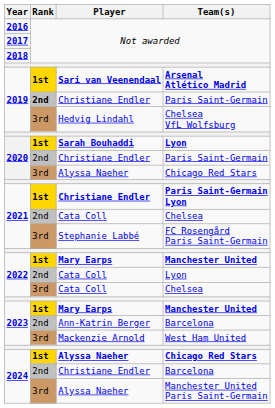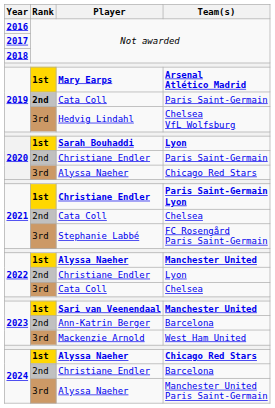 <table class="wikitable">
 <tr>
 <th>Year</th>
 <th>Rank</th>
 <th>Player</th>
 <th>Team(s)</th>
 </tr>
 <tr>
 <td><strong><a href='#'>2016</a></strong></td>
 <td colspan="4" rowspan=3 align=center><em>Not awarded</em></td>
 </tr>
 <tr>
 <td><strong><a href='#'>2017</a></strong></td>
 </tr>
 <tr>
 <td><strong><a href='#'>2018</a></strong></td>
 </tr>
 <tr>
 <th colspan="5"></th>
 </tr>
 <tr>
 <td rowspan="3"><strong><a href='#'>2019</a></strong></td>
 <td scope=col style="background-color: gold"><strong>1st</strong></td>
-<td> <strong><a href='#'>Sari van Veenendaal</a></strong></td>
+<td> <strong><a href='#'>Mary Earps</a></strong></td>
 <td> <strong><a href='#'>Arsenal</a></strong><br> <strong><a href='#'>Atlético Madrid</a></strong></td>
 </tr>
 <tr>
 <td scope=col style="background-color: silver"><strong>2nd</strong></td>
-<td> <a href='#'>Christiane Endler</a></td>
+<td> <a href='#'>Cata Coll</a></td>
 <td> <a href='#'>Paris Saint-Germain</a></td>
 </tr>
 <tr>
 <td scope=col style="background-color: #cc9966">3rd</td>
 <td> <a href='#'>Hedvig Lindahl</a></td>
 <td> <a href='#'>Chelsea</a><br> <a href='#'>VfL Wolfsburg</a></td>
 </tr>
 <tr>
 <th colspan="5"></th>
 </tr>
 <tr>
 <th rowspan="3"><a href='#'>2020</a></th>
 <td scope=col style="background-color: gold"><strong>1st</strong></td>
 <td> <strong><a href='#'>Sarah Bouhaddi</a></strong></td>
 <td> <strong><a href='#'>Lyon</a></strong></td>
 </tr>
 <tr>
 <td scope=col style="background-color: silver">2nd</td>
 <td> <a href='#'>Christiane Endler</a></td>
 <td> <a href='#'>Paris Saint-Germain</a></td>
 </tr>
 <tr>
 <td scope=col style="background-color: #cc9966">3rd</td>
 <td> <a href='#'>Alyssa Naeher</a></td>
 <td> <a href='#'>Chicago Red Stars</a></td>
 </tr>
 <tr>
 <th colspan="5"></th>
 </tr>
 <tr>
 <td rowspan="3"><strong><a href='#'>2021</a></strong></td>
 <td scope=col style="background-color: gold"><strong>1st</strong></td>
 <td> <strong><a href='#'>Christiane Endler</a></strong></td>
 <td> <strong><a href='#'>Paris Saint-Germain</a></strong><br> <strong><a href='#'>Lyon</a></strong></td>
 </tr>
 <tr>
 <td scope=col style="background-color: silver">2nd</td>
 <td> <a href='#'>Cata Coll</a></td>
 <td> <a href='#'>Chelsea</a></td>
 </tr>
 <tr>
 <td scope=col style="background-color: #cc9966">3rd</td>
 <td> <a href='#'>Stephanie Labbé</a></td>
 <td> <a href='#'>FC Rosengård</a><br> <a href='#'>Paris Saint-Germain</a></td>
 </tr>
 <tr>
 <th colspan="5"></th>
 </tr>
 <tr>
 <td rowspan="3"><strong><a href='#'>2022</a></strong></td>
 <td scope=col style="background-color: gold"><strong>1st</strong></td>
-<td> <strong><a href='#'>Mary Earps</a></strong></td>
+<td> <strong><a href='#'>Alyssa Naeher</a></strong></td>
 <td> <strong><a href='#'>Manchester United</a></strong></td>
 </tr>
 <tr>
 <td scope=col style="background-color: silver">2nd</td>
-<td> <a href='#'>Cata Coll</a></td>
+<td> <a href='#'>Christiane Endler</a></td>
 <td> <a href='#'>Lyon</a></td>
 </tr>
 <tr>
 <td scope=col style="background-color: #cc9966">3rd</td>
 <td> <a href='#'>Cata Coll</a></td>
 <td> <a href='#'>Chelsea</a></td>
 </tr>
 <tr>
 <th colspan="5"></th>
 </tr>
 <tr>
 <td rowspan="3"><strong><a href='#'>2023</a></strong></td>
 <td scope=col style="background-color: gold"><strong>1st</strong></td>
-<td> <strong><a href='#'>Mary Earps</a></strong></td>
+<td> <strong><a href='#'>Sari van Veenendaal</a></strong></td>
 <td> <strong><a href='#'>Manchester United</a></strong></td>
 </tr>
 <tr>
 <td scope=col style="background-color: silver">2nd</td>
 <td> <a href='#'>Ann-Katrin Berger</a></td>
 <td> <a href='#'>Barcelona</a></td>
 </tr>
 <tr>
 <td scope=col style="background-color: #cc9966">3rd</td>
 <td> <a href='#'>Mackenzie Arnold</a></td>
 <td> <a href='#'>West Ham United</a></td>
 </tr>
 <tr>
 <th colspan="5"></th>
 </tr>
 <tr>
 <td rowspan="3"><strong><a href='#'>2024</a></strong></td>
 <td scope=col style="background-color: gold"><strong>1st</strong></td>
 <td> <strong><a href='#'>Alyssa Naeher</a></strong></td>
 <td> <strong><a href='#'>Chicago Red Stars</a></strong></td>
 </tr>
 <tr>
 <td scope=col style="background-color: silver">2nd</td>
 <td> <a href='#'>Christiane Endler</a></td>
 <td> <a href='#'>Barcelona</a></td>
 </tr>
 <tr>
 <td scope=col style="background-color: #cc9966">3rd</td>
 <td> <a href='#'>Alyssa Naeher</a></td>
 <td> <a href='#'>Manchester United</a><br> <a href='#'>Paris Saint-Germain</a></td>
 </tr>
 </table>
